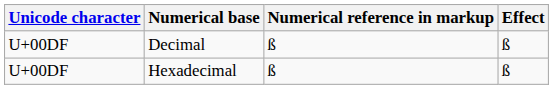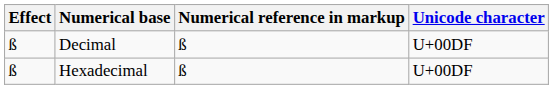 <table class="wikitable">
 <tr>
-<th><a href='#'>Unicode character</a></th>
+<th>Effect</th>
 <th>Numerical base</th>
 <th>Numerical reference in markup</th>
-<th>Effect</th>
+<th><a href='#'>Unicode character</a></th>
 </tr>
 <tr>
-<td>U+00DF</td>
+<td>ß</td>
 <td>Decimal</td>
 <td>&#223;</td>
-<td>ß</td>
+<td>U+00DF</td>
 </tr>
 <tr>
-<td>U+00DF</td>
+<td>ß</td>
 <td>Hexadecimal</td>
 <td>&#xDF;</td>
-<td>ß</td>
+<td>U+00DF</td>
 </tr>
 </table>
